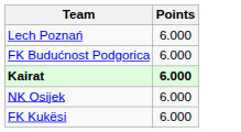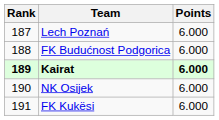 <table class="wikitable" style="text-align: center;">
 <tr>
+<th>Rank</th>
 <th>Team</th>
 <th>Points</th>
 </tr>
 <tr>
+<td>187</td>
 <td align=left> <a href='#'>Lech Poznań</a></td>
 <td>6.000</td>
 </tr>
 <tr>
+<td>188</td>
 <td align=left> <a href='#'>FK Budućnost Podgorica</a></td>
 <td>6.000</td>
 </tr>
 <tr bgcolor="#ddffdd" style="font-weight:bold">
+<td>189</td>
 <td align=left> Kairat</td>
 <td>6.000</td>
 </tr>
 <tr>
+<td>190</td>
 <td align=left> <a href='#'>NK Osijek</a></td>
 <td>6.000</td>
 </tr>
 <tr>
+<td>191</td>
 <td align=left> <a href='#'>FK Kukësi</a></td>
 <td>6.000</td>
 </tr>
 </table>
